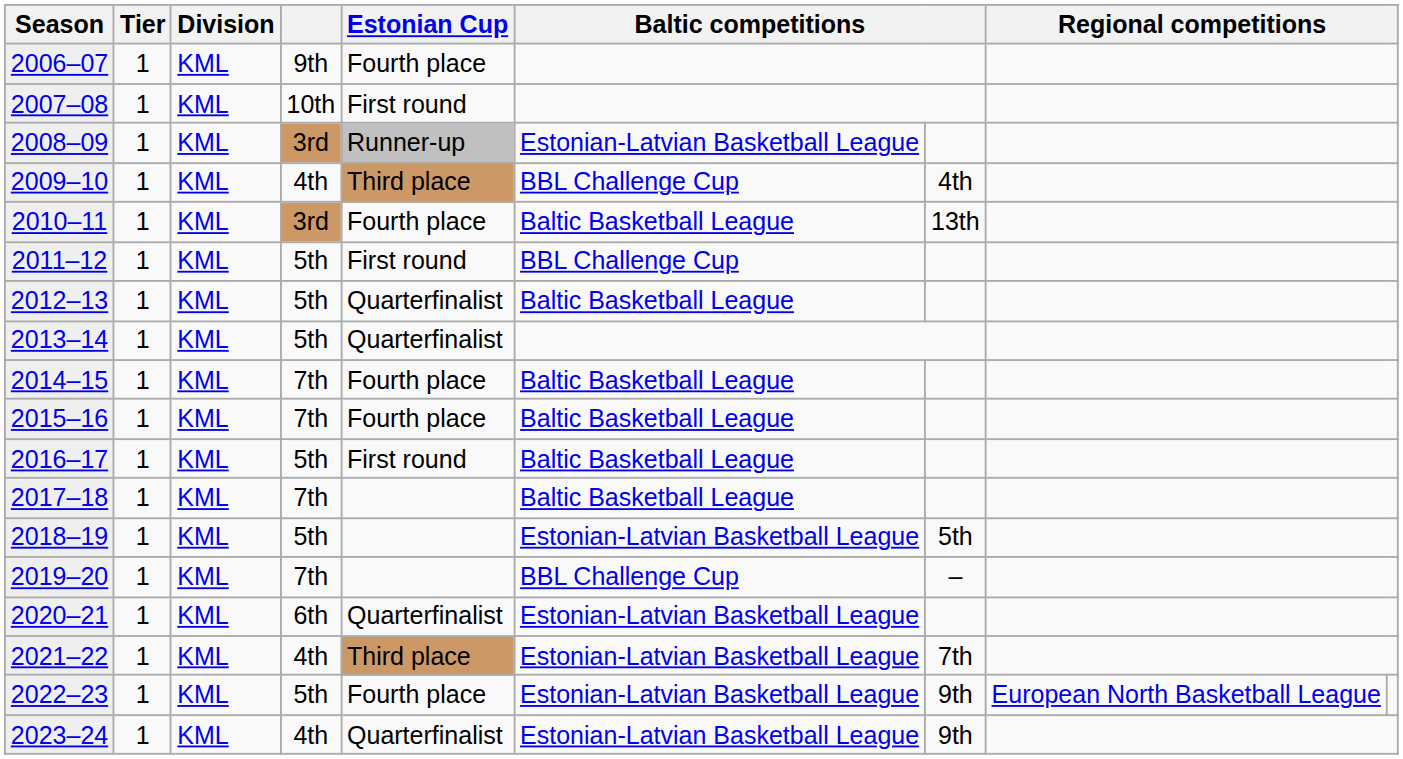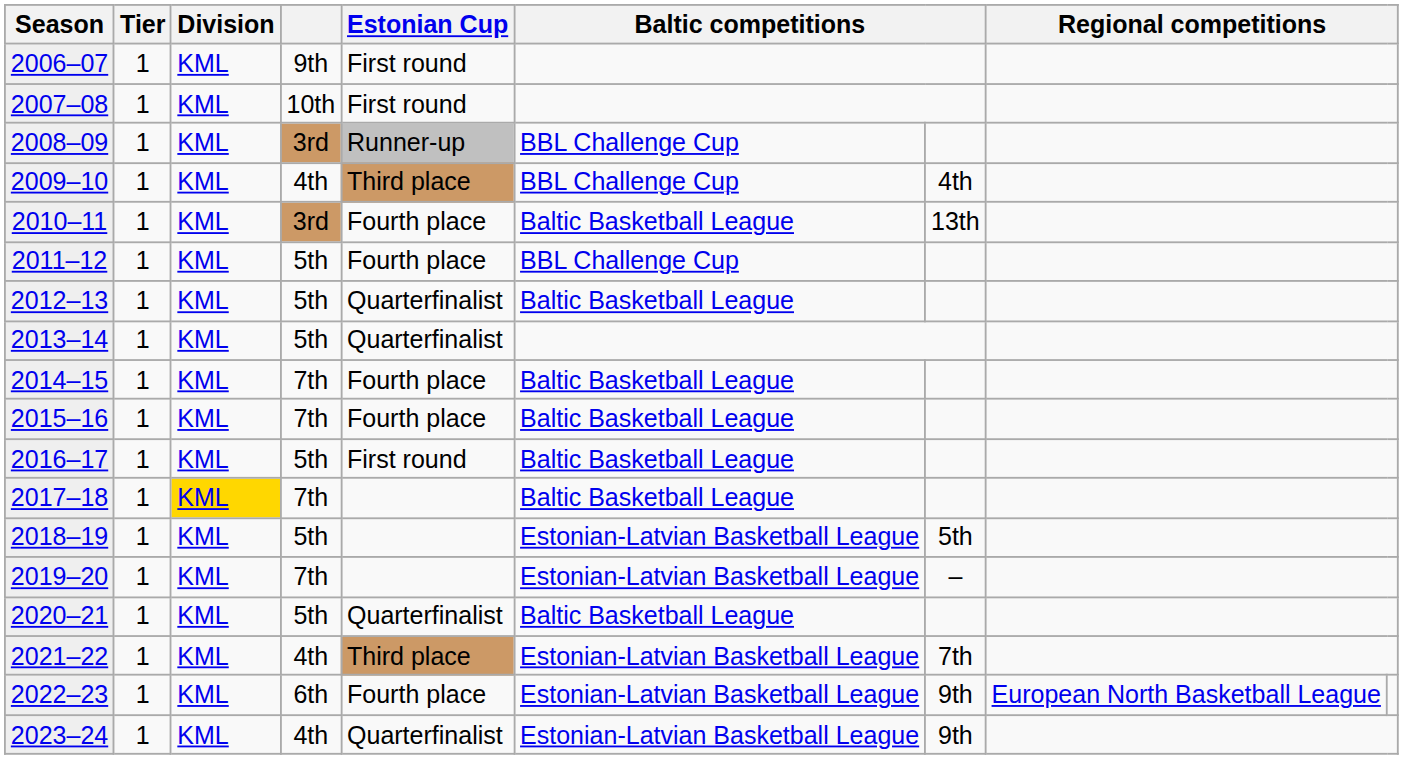 <table class="wikitable" style="font-size:85%; text-align:center">
 <tr>
 <th>Season</th>
 <th>Tier</th>
 <th>Division</th>
 <th></th>
 <th><a href='#'>Estonian Cup</a></th>
 <th colspan=2>Baltic competitions</th>
 <th colspan=2>Regional competitions</th>
 </tr>
 <tr>
 <td bgcolor=#efefef><a href='#'>2006–07</a></td>
 <td>1</td>
 <td align=left><a href='#'>KML</a></td>
 <td>9th</td>
-<td align=left>Fourth place</td>
+<td align=left>First round</td>
 <td colspan=2></td>
 <td colspan=2></td>
 </tr>
 <tr>
 <td bgcolor=#efefef><a href='#'>2007–08</a></td>
 <td>1</td>
 <td align=left><a href='#'>KML</a></td>
 <td>10th</td>
 <td align=left>First round</td>
 <td colspan=2></td>
 <td colspan=2></td>
 </tr>
 <tr>
 <td bgcolor=#efefef><a href='#'>2008–09</a></td>
 <td>1</td>
 <td align=left><a href='#'>KML</a></td>
 <td bgcolor=#cc9966>3rd</td>
 <td align=left bgcolor=silver>Runner-up</td>
-<td align=left><a href='#'>Estonian-Latvian Basketball League</a></td>
+<td align=left><a href='#'>BBL Challenge Cup</a></td>
 <td></td>
 <td colspan=2></td>
 </tr>
 <tr>
 <td bgcolor=#efefef><a href='#'>2009–10</a></td>
 <td>1</td>
 <td align=left><a href='#'>KML</a></td>
 <td>4th</td>
 <td align=left bgcolor=#cc9966>Third place</td>
 <td align=left><a href='#'>BBL Challenge Cup</a></td>
 <td>4th</td>
 <td colspan=2></td>
 </tr>
 <tr>
 <td bgcolor=#efefef><a href='#'>2010–11</a></td>
 <td>1</td>
 <td align=left><a href='#'>KML</a></td>
 <td bgcolor=#cc9966>3rd</td>
 <td align=left>Fourth place</td>
 <td align=left><a href='#'>Baltic Basketball League</a></td>
 <td>13th</td>
 <td colspan=2></td>
 </tr>
 <tr>
 <td bgcolor=#efefef><a href='#'>2011–12</a></td>
 <td>1</td>
 <td align=left><a href='#'>KML</a></td>
 <td>5th</td>
-<td align=left>First round</td>
+<td align=left>Fourth place</td>
 <td align=left><a href='#'>BBL Challenge Cup</a></td>
 <td></td>
 <td colspan=2></td>
 </tr>
 <tr>
 <td bgcolor=#efefef><a href='#'>2012–13</a></td>
 <td>1</td>
 <td align=left><a href='#'>KML</a></td>
 <td>5th</td>
 <td align=left>Quarterfinalist</td>
 <td align=left><a href='#'>Baltic Basketball League</a></td>
 <td></td>
 <td colspan=2></td>
 </tr>
 <tr>
 <td bgcolor=#efefef><a href='#'>2013–14</a></td>
 <td>1</td>
 <td align=left><a href='#'>KML</a></td>
 <td>5th</td>
 <td align=left>Quarterfinalist</td>
 <td colspan=2></td>
 <td colspan=2></td>
 </tr>
 <tr>
 <td bgcolor=#efefef><a href='#'>2014–15</a></td>
 <td>1</td>
 <td align=left><a href='#'>KML</a></td>
 <td>7th</td>
 <td align=left>Fourth place</td>
 <td align=left><a href='#'>Baltic Basketball League</a></td>
 <td></td>
 <td colspan=2></td>
 </tr>
 <tr>
 <td bgcolor=#efefef><a href='#'>2015–16</a></td>
 <td>1</td>
 <td align=left><a href='#'>KML</a></td>
 <td>7th</td>
 <td align=left>Fourth place</td>
 <td align=left><a href='#'>Baltic Basketball League</a></td>
 <td></td>
 <td colspan=2></td>
 </tr>
 <tr>
 <td bgcolor=#efefef><a href='#'>2016–17</a></td>
 <td>1</td>
 <td align=left><a href='#'>KML</a></td>
 <td>5th</td>
 <td align=left>First round</td>
 <td align=left><a href='#'>Baltic Basketball League</a></td>
 <td></td>
 <td colspan=2></td>
 </tr>
 <tr>
 <td bgcolor=#efefef><a href='#'>2017–18</a></td>
 <td>1</td>
-<td align=left><a href='#'>KML</a></td>
+<td align=left style="background: gold;"><a href='#'>KML</a></td>
 <td>7th</td>
 <td></td>
 <td align=left><a href='#'>Baltic Basketball League</a></td>
 <td></td>
 <td colspan=2></td>
 </tr>
 <tr>
 <td bgcolor=#efefef><a href='#'>2018–19</a></td>
 <td>1</td>
 <td align=left><a href='#'>KML</a></td>
 <td>5th</td>
 <td></td>
 <td align=left><a href='#'>Estonian-Latvian Basketball League</a></td>
 <td>5th</td>
 <td colspan=2></td>
 </tr>
 <tr>
 <td bgcolor=#efefef><a href='#'>2019–20</a></td>
 <td>1</td>
 <td align=left><a href='#'>KML</a></td>
 <td>7th</td>
 <td></td>
-<td align=left><a href='#'>BBL Challenge Cup</a></td>
+<td align=left><a href='#'>Estonian-Latvian Basketball League</a></td>
 <td>–</td>
 <td colspan=2></td>
 </tr>
 <tr>
 <td bgcolor=#efefef><a href='#'>2020–21</a></td>
 <td>1</td>
 <td align=left><a href='#'>KML</a></td>
-<td>6th</td>
+<td>5th</td>
 <td align=left>Quarterfinalist</td>
-<td align=left><a href='#'>Estonian-Latvian Basketball League</a></td>
+<td align=left><a href='#'>Baltic Basketball League</a></td>
 <td></td>
 <td colspan=2></td>
 </tr>
 <tr>
 <td bgcolor=#efefef><a href='#'>2021–22</a></td>
 <td>1</td>
 <td align=left><a href='#'>KML</a></td>
 <td>4th</td>
 <td align=left bgcolor=#cc9966>Third place</td>
 <td align=left><a href='#'>Estonian-Latvian Basketball League</a></td>
 <td>7th</td>
 <td colspan=2></td>
 </tr>
 <tr>
 <td bgcolor=#efefef><a href='#'>2022–23</a></td>
 <td>1</td>
 <td align=left><a href='#'>KML</a></td>
-<td>5th</td>
+<td>6th</td>
 <td align=left>Fourth place</td>
 <td align=left><a href='#'>Estonian-Latvian Basketball League</a></td>
 <td>9th</td>
 <td align=left><a href='#'>European North Basketball League</a></td>
 <td></td>
 </tr>
 <tr>
 <td bgcolor=#efefef><a href='#'>2023–24</a></td>
 <td>1</td>
 <td align=left><a href='#'>KML</a></td>
 <td>4th</td>
 <td align=left>Quarterfinalist</td>
 <td align=left><a href='#'>Estonian-Latvian Basketball League</a></td>
 <td>9th</td>
 <td colspan=2></td>
 </tr>
 </table>
